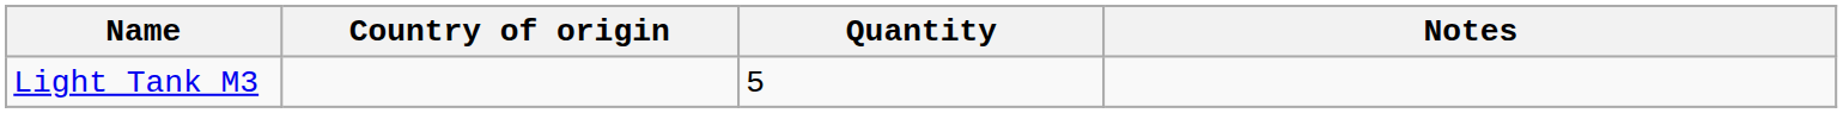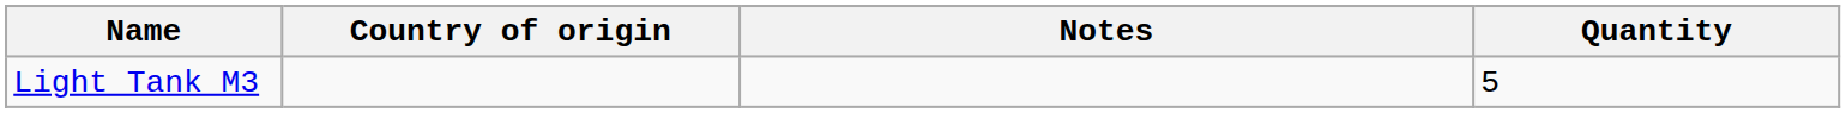 <table class=wikitable border="0" width="60%">
 <tr>
 <th width="15%">Name</th>
 <th width="25%">Country of origin</th>
+<th>Notes</th>
 <th width="20%">Quantity</th>
-<th>Notes</th>
 </tr>
 <tr>
 <td><a href='#'>Light Tank M3</a></td>
 <td></td>
+<td></td>
 <td>5</td>
-<td></td>
 </tr>
 </table>
